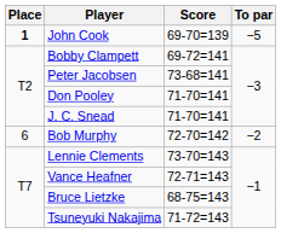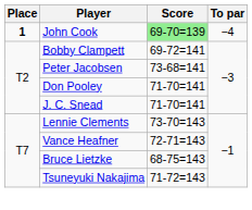 <table class="wikitable">
 <tr>
 <th>Place</th>
 <th>Player</th>
 <th>Score</th>
 <th>To par</th>
 </tr>
 <tr>
 <td align=center><strong>1</strong></td>
 <td> <a href='#'>John Cook</a></td>
-<td align=center>69-70=139</td>
-<td align=center>−5</td>
+<td align=center style="background: lightgreen;">69-70=139</td>
+<td align=center>−4</td>
 </tr>
 <tr>
 <td rowspan=4 align=center>T2</td>
 <td> <a href='#'>Bobby Clampett</a></td>
 <td align=center>69-72=141</td>
 <td rowspan=4 align=center>−3</td>
 </tr>
 <tr>
 <td> <a href='#'>Peter Jacobsen</a></td>
 <td align=center>73-68=141</td>
 </tr>
 <tr>
 <td> <a href='#'>Don Pooley</a></td>
 <td align=center>71-70=141</td>
 </tr>
 <tr>
 <td> <a href='#'>J. C. Snead</a></td>
 <td align=center>71-70=141</td>
 </tr>
 <tr>
-<td align=center>6</td>
-<td> <a href='#'>Bob Murphy</a></td>
-<td align=center>72-70=142</td>
-<td align=center>−2</td>
-</tr>
-<tr>
 <td rowspan=4 align=center>T7</td>
 <td> <a href='#'>Lennie Clements</a></td>
 <td align=center>73-70=143</td>
 <td rowspan=5 align=center>−1</td>
 </tr>
 <tr>
 <td> <a href='#'>Vance Heafner</a></td>
 <td align=center>72-71=143</td>
 </tr>
 <tr>
 <td> <a href='#'>Bruce Lietzke</a></td>
 <td align=center>68-75=143</td>
 </tr>
 <tr>
 <td> <a href='#'>Tsuneyuki Nakajima</a></td>
 <td align=center>71-72=143</td>
 </tr>
 </table>
